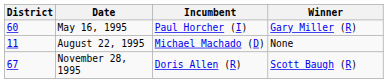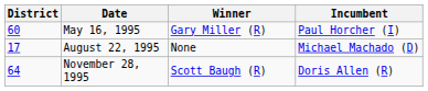 <table class="wikitable">
 <tr>
 <th width=50>District</th>
 <th width=125>Date</th>
+<th width=150>Winner</th>
 <th width=150>Incumbent</th>
-<th width=150>Winner</th>
 </tr>
 <tr>
 <td><a href='#'>60</a></td>
 <td>May 16, 1995</td>
+<td><a href='#'>Gary Miller</a> (<a href='#'>R</a>)</td>
 <td><a href='#'>Paul Horcher</a> (<a href='#'>I</a>)</td>
-<td><a href='#'>Gary Miller</a> (<a href='#'>R</a>)</td>
 </tr>
 <tr>
-<td><a href='#'>11</a></td>
+<td><a href='#'>17</a></td>
 <td>August 22, 1995</td>
+<td>None</td>
 <td><a href='#'>Michael Machado</a> (<a href='#'>D</a>)</td>
-<td>None</td>
 </tr>
 <tr>
-<td><a href='#'>67</a></td>
+<td><a href='#'>64</a></td>
 <td>November 28, 1995</td>
+<td><a href='#'>Scott Baugh</a> (<a href='#'>R</a>)</td>
 <td><a href='#'>Doris Allen</a> (<a href='#'>R</a>)</td>
-<td><a href='#'>Scott Baugh</a> (<a href='#'>R</a>)</td>
 </tr>
 </table>
